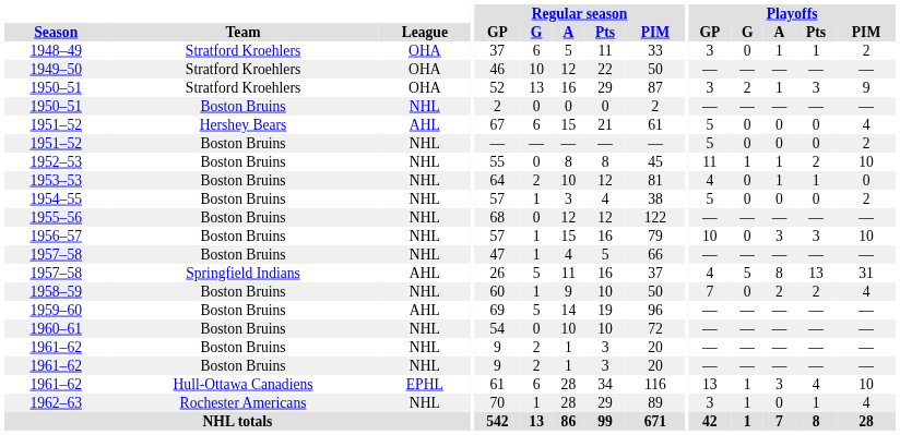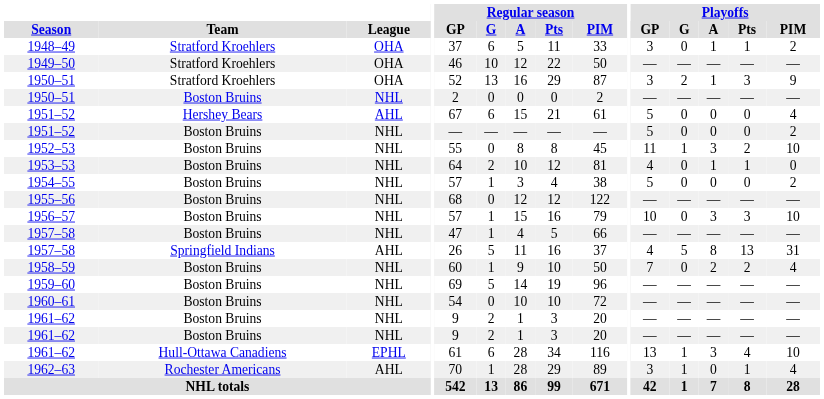 <table border="0" cellpadding="1" cellspacing="0" style="text-align:center; width:60em">
 <tr bgcolor="#e0e0e0">
 <th colspan="3" bgcolor="#ffffff"></th>
 <th rowspan="100" bgcolor="#ffffff"></th>
 <th colspan="5"><a href='#'>Regular season</a></th>
 <th rowspan="100" bgcolor="#ffffff"></th>
 <th colspan="5"><a href='#'>Playoffs</a></th>
 </tr>
 <tr bgcolor="#e0e0e0">
 <th><a href='#'>Season</a></th>
 <th>Team</th>
 <th>League</th>
 <th>GP</th>
 <th><a href='#'>G</a></th>
 <th><a href='#'>A</a></th>
 <th><a href='#'>Pts</a></th>
 <th><a href='#'>PIM</a></th>
 <th>GP</th>
 <th>G</th>
 <th>A</th>
 <th>Pts</th>
 <th>PIM</th>
 </tr>
 <tr>
 <td><a href='#'>1948–49</a></td>
 <td><a href='#'>Stratford Kroehlers</a></td>
 <td><a href='#'>OHA</a></td>
 <td>37</td>
 <td>6</td>
 <td>5</td>
 <td>11</td>
 <td>33</td>
 <td>3</td>
 <td>0</td>
 <td>1</td>
 <td>1</td>
 <td>2</td>
 </tr>
 <tr bgcolor="#f0f0f0">
 <td><a href='#'>1949–50</a></td>
 <td>Stratford Kroehlers</td>
 <td>OHA</td>
 <td>46</td>
 <td>10</td>
 <td>12</td>
 <td>22</td>
 <td>50</td>
 <td>—</td>
 <td>—</td>
 <td>—</td>
 <td>—</td>
 <td>—</td>
 </tr>
 <tr>
 <td><a href='#'>1950–51</a></td>
 <td>Stratford Kroehlers</td>
 <td>OHA</td>
 <td>52</td>
 <td>13</td>
 <td>16</td>
 <td>29</td>
 <td>87</td>
 <td>3</td>
 <td>2</td>
 <td>1</td>
 <td>3</td>
 <td>9</td>
 </tr>
 <tr bgcolor="#f0f0f0">
 <td><a href='#'>1950–51</a></td>
 <td><a href='#'>Boston Bruins</a></td>
 <td><a href='#'>NHL</a></td>
 <td>2</td>
 <td>0</td>
 <td>0</td>
 <td>0</td>
 <td>2</td>
 <td>—</td>
 <td>—</td>
 <td>—</td>
 <td>—</td>
 <td>—</td>
 </tr>
 <tr>
 <td><a href='#'>1951–52</a></td>
 <td><a href='#'>Hershey Bears</a></td>
 <td><a href='#'>AHL</a></td>
 <td>67</td>
 <td>6</td>
 <td>15</td>
 <td>21</td>
 <td>61</td>
 <td>5</td>
 <td>0</td>
 <td>0</td>
 <td>0</td>
 <td>4</td>
 </tr>
 <tr bgcolor="#f0f0f0">
 <td><a href='#'>1951–52</a></td>
 <td>Boston Bruins</td>
 <td>NHL</td>
 <td>—</td>
 <td>—</td>
 <td>—</td>
 <td>—</td>
 <td>—</td>
 <td>5</td>
 <td>0</td>
 <td>0</td>
 <td>0</td>
 <td>2</td>
 </tr>
 <tr>
 <td><a href='#'>1952–53</a></td>
 <td>Boston Bruins</td>
 <td>NHL</td>
 <td>55</td>
 <td>0</td>
 <td>8</td>
 <td>8</td>
 <td>45</td>
 <td>11</td>
 <td>1</td>
-<td>1</td>
+<td>3</td>
 <td>2</td>
 <td>10</td>
 </tr>
 <tr bgcolor="#f0f0f0">
 <td><a href='#'>1953–53</a></td>
 <td>Boston Bruins</td>
 <td>NHL</td>
 <td>64</td>
 <td>2</td>
 <td>10</td>
 <td>12</td>
 <td>81</td>
 <td>4</td>
 <td>0</td>
 <td>1</td>
 <td>1</td>
 <td>0</td>
 </tr>
 <tr>
 <td><a href='#'>1954–55</a></td>
 <td>Boston Bruins</td>
 <td>NHL</td>
 <td>57</td>
 <td>1</td>
 <td>3</td>
 <td>4</td>
 <td>38</td>
 <td>5</td>
 <td>0</td>
 <td>0</td>
 <td>0</td>
 <td>2</td>
 </tr>
 <tr bgcolor="#f0f0f0">
 <td><a href='#'>1955–56</a></td>
 <td>Boston Bruins</td>
 <td>NHL</td>
 <td>68</td>
 <td>0</td>
 <td>12</td>
 <td>12</td>
 <td>122</td>
 <td>—</td>
 <td>—</td>
 <td>—</td>
 <td>—</td>
 <td>—</td>
 </tr>
 <tr>
 <td><a href='#'>1956–57</a></td>
 <td>Boston Bruins</td>
 <td>NHL</td>
 <td>57</td>
 <td>1</td>
 <td>15</td>
 <td>16</td>
 <td>79</td>
 <td>10</td>
 <td>0</td>
 <td>3</td>
 <td>3</td>
 <td>10</td>
 </tr>
 <tr bgcolor="#f0f0f0">
 <td><a href='#'>1957–58</a></td>
 <td>Boston Bruins</td>
 <td>NHL</td>
 <td>47</td>
 <td>1</td>
 <td>4</td>
 <td>5</td>
 <td>66</td>
 <td>—</td>
 <td>—</td>
 <td>—</td>
 <td>—</td>
 <td>—</td>
 </tr>
 <tr>
 <td><a href='#'>1957–58</a></td>
 <td><a href='#'>Springfield Indians</a></td>
 <td>AHL</td>
 <td>26</td>
 <td>5</td>
 <td>11</td>
 <td>16</td>
 <td>37</td>
 <td>4</td>
 <td>5</td>
 <td>8</td>
 <td>13</td>
 <td>31</td>
 </tr>
 <tr bgcolor="#f0f0f0">
 <td><a href='#'>1958–59</a></td>
 <td>Boston Bruins</td>
 <td>NHL</td>
 <td>60</td>
 <td>1</td>
 <td>9</td>
 <td>10</td>
 <td>50</td>
 <td>7</td>
 <td>0</td>
 <td>2</td>
 <td>2</td>
 <td>4</td>
 </tr>
 <tr>
 <td><a href='#'>1959–60</a></td>
 <td>Boston Bruins</td>
-<td>AHL</td>
+<td>NHL</td>
 <td>69</td>
 <td>5</td>
 <td>14</td>
 <td>19</td>
 <td>96</td>
 <td>—</td>
 <td>—</td>
 <td>—</td>
 <td>—</td>
 <td>—</td>
 </tr>
 <tr bgcolor="#f0f0f0">
 <td><a href='#'>1960–61</a></td>
 <td>Boston Bruins</td>
 <td>NHL</td>
 <td>54</td>
 <td>0</td>
 <td>10</td>
 <td>10</td>
 <td>72</td>
 <td>—</td>
 <td>—</td>
 <td>—</td>
 <td>—</td>
 <td>—</td>
 </tr>
 <tr>
 <td><a href='#'>1961–62</a></td>
 <td>Boston Bruins</td>
 <td>NHL</td>
 <td>9</td>
 <td>2</td>
 <td>1</td>
 <td>3</td>
 <td>20</td>
 <td>—</td>
 <td>—</td>
 <td>—</td>
 <td>—</td>
 <td>—</td>
 </tr>
 <tr bgcolor="#f0f0f0">
 <td><a href='#'>1961–62</a></td>
 <td>Boston Bruins</td>
 <td>NHL</td>
 <td>9</td>
 <td>2</td>
 <td>1</td>
 <td>3</td>
 <td>20</td>
 <td>—</td>
 <td>—</td>
 <td>—</td>
 <td>—</td>
 <td>—</td>
 </tr>
 <tr>
 <td><a href='#'>1961–62</a></td>
 <td><a href='#'>Hull-Ottawa Canadiens</a></td>
 <td><a href='#'>EPHL</a></td>
 <td>61</td>
 <td>6</td>
 <td>28</td>
 <td>34</td>
 <td>116</td>
 <td>13</td>
 <td>1</td>
 <td>3</td>
 <td>4</td>
 <td>10</td>
 </tr>
 <tr bgcolor="#f0f0f0">
 <td><a href='#'>1962–63</a></td>
 <td><a href='#'>Rochester Americans</a></td>
-<td>NHL</td>
+<td>AHL</td>
 <td>70</td>
 <td>1</td>
 <td>28</td>
 <td>29</td>
 <td>89</td>
 <td>3</td>
 <td>1</td>
 <td>0</td>
 <td>1</td>
 <td>4</td>
 </tr>
 <tr bgcolor="#e0e0e0">
 <th colspan="3">NHL totals</th>
 <th>542</th>
 <th>13</th>
 <th>86</th>
 <th>99</th>
 <th>671</th>
 <th>42</th>
 <th>1</th>
 <th>7</th>
 <th>8</th>
 <th>28</th>
 </tr>
 </table>
